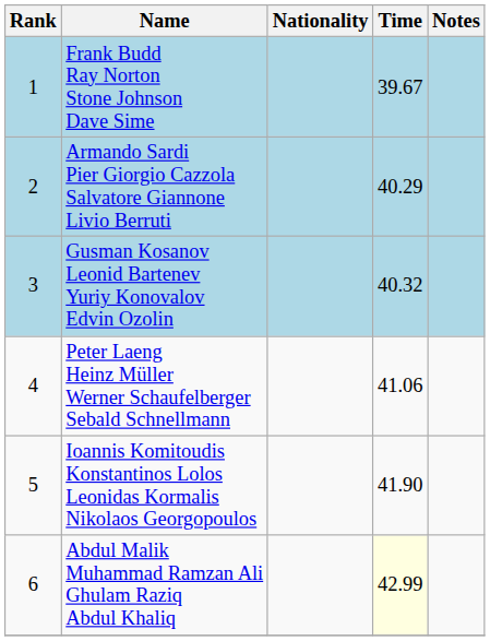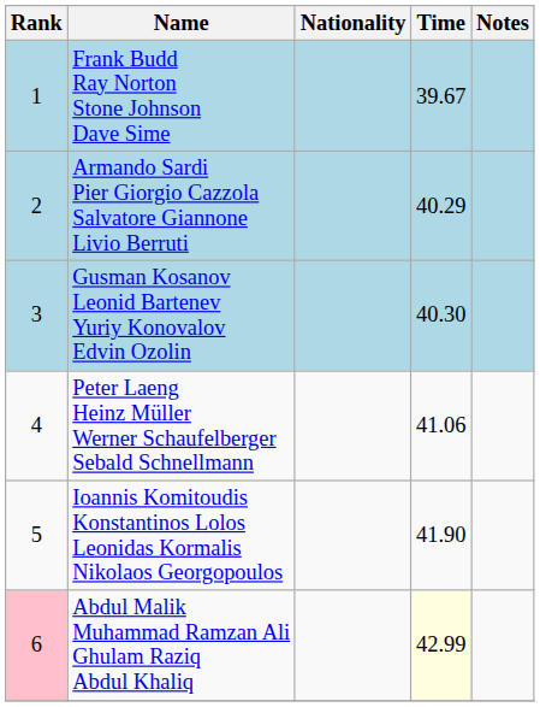 <table class="wikitable sortable" style="text-align:center">
 <tr>
 <th>Rank</th>
 <th>Name</th>
 <th>Nationality</th>
 <th>Time</th>
 <th>Notes</th>
 </tr>
 <tr bgcolor=lightblue>
 <td>1</td>
 <td align=left><a href='#'>Frank Budd</a><br><a href='#'>Ray Norton</a><br><a href='#'>Stone Johnson</a><br><a href='#'>Dave Sime</a></td>
 <td align=left></td>
 <td>39.67</td>
 <td></td>
 </tr>
 <tr bgcolor=lightblue>
 <td>2</td>
 <td align=left><a href='#'>Armando Sardi</a><br><a href='#'>Pier Giorgio Cazzola</a><br><a href='#'>Salvatore Giannone</a><br><a href='#'>Livio Berruti</a></td>
 <td align=left></td>
 <td>40.29</td>
 <td></td>
 </tr>
 <tr bgcolor=lightblue>
 <td>3</td>
 <td align=left><a href='#'>Gusman Kosanov</a><br><a href='#'>Leonid Bartenev</a><br><a href='#'>Yuriy Konovalov</a><br><a href='#'>Edvin Ozolin</a></td>
 <td align=left></td>
-<td>40.32</td>
+<td>40.30</td>
 <td></td>
 </tr>
 <tr>
 <td>4</td>
 <td align=left><a href='#'>Peter Laeng</a><br><a href='#'>Heinz Müller</a><br><a href='#'>Werner Schaufelberger</a><br><a href='#'>Sebald Schnellmann</a></td>
 <td align=left></td>
 <td>41.06</td>
 <td></td>
 </tr>
 <tr>
 <td>5</td>
 <td align=left><a href='#'>Ioannis Komitoudis</a><br><a href='#'>Konstantinos Lolos</a><br><a href='#'>Leonidas Kormalis</a><br><a href='#'>Nikolaos Georgopoulos</a></td>
 <td align=left></td>
 <td>41.90</td>
 <td></td>
 </tr>
 <tr>
-<td>6</td>
+<td style="background: pink;">6</td>
 <td align=left><a href='#'>Abdul Malik</a><br><a href='#'>Muhammad Ramzan Ali</a><br><a href='#'>Ghulam Raziq</a><br><a href='#'>Abdul Khaliq</a></td>
 <td align=left></td>
 <td style="background: lightyellow;">42.99</td>
 <td></td>
 </tr>
 <tr>
 </tr>
 </table>
